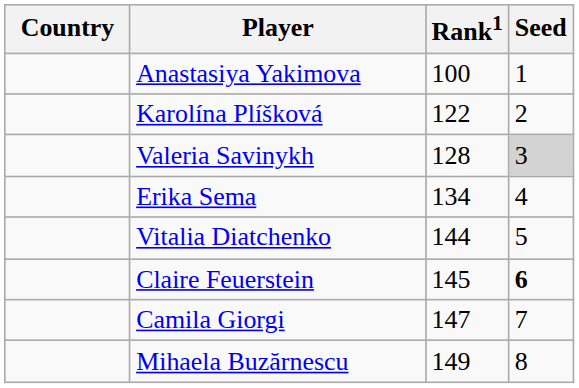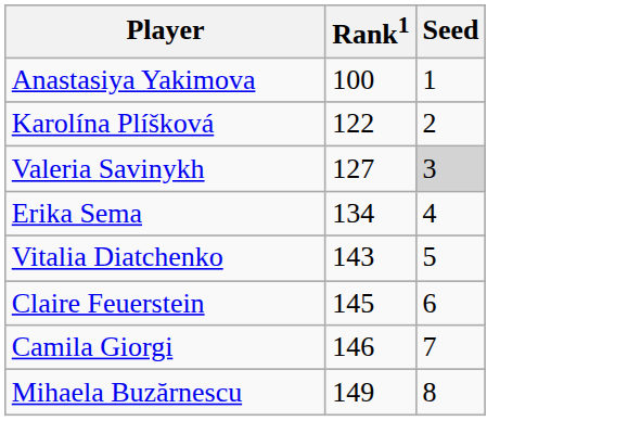 <table class="sortable wikitable">
 <tr>
-<th width="70">Country</th>
 <th width="175">Player</th>
 <th>Rank<sup>1</sup></th>
 <th>Seed</th>
 </tr>
 <tr>
-<td></td>
 <td><a href='#'>Anastasiya Yakimova</a></td>
 <td>100</td>
 <td>1</td>
 </tr>
 <tr>
-<td></td>
 <td><a href='#'>Karolína Plíšková</a></td>
 <td>122</td>
 <td>2</td>
 </tr>
 <tr>
-<td></td>
 <td><a href='#'>Valeria Savinykh</a></td>
-<td>128</td>
+<td>127</td>
 <td style="background: lightgrey;">3</td>
 </tr>
 <tr>
-<td></td>
 <td><a href='#'>Erika Sema</a></td>
 <td>134</td>
 <td>4</td>
 </tr>
 <tr>
-<td></td>
 <td><a href='#'>Vitalia Diatchenko</a></td>
-<td>144</td>
+<td>143</td>
 <td>5</td>
 </tr>
 <tr>
-<td></td>
 <td><a href='#'>Claire Feuerstein</a></td>
 <td>145</td>
-<td><strong>6</strong></td>
+<td>6</td>
 </tr>
 <tr>
-<td></td>
 <td><a href='#'>Camila Giorgi</a></td>
-<td>147</td>
+<td>146</td>
 <td>7</td>
 </tr>
 <tr>
-<td></td>
 <td><a href='#'>Mihaela Buzărnescu</a></td>
 <td>149</td>
 <td>8</td>
 </tr>
 </table>
